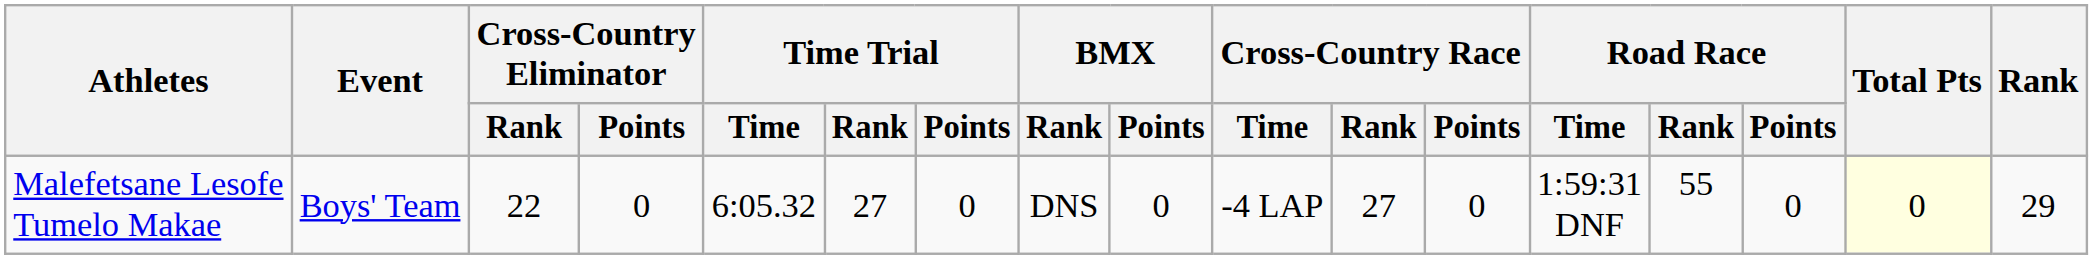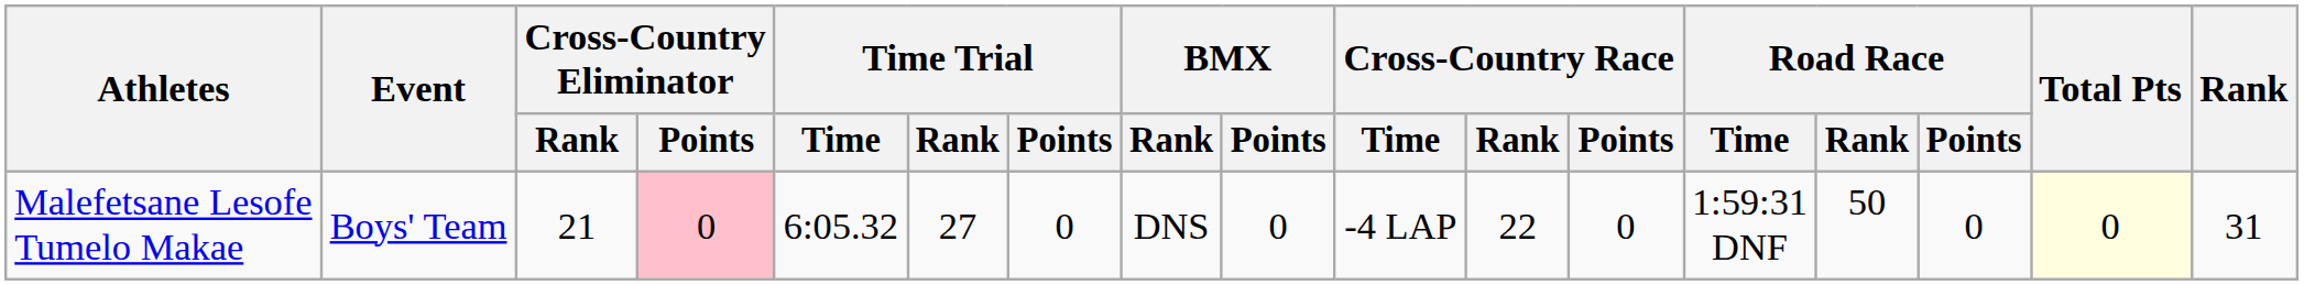 <table class="wikitable" style="font-size:90%;">
 <tr>
 <th rowspan=2>Athletes</th>
 <th rowspan=2>Event</th>
 <th colspan=2>Cross-Country<br>Eliminator</th>
 <th colspan=3>Time Trial</th>
 <th colspan=2>BMX</th>
 <th colspan=3>Cross-Country Race</th>
 <th colspan=3>Road Race</th>
 <th rowspan=2>Total Pts</th>
 <th rowspan=2>Rank</th>
 </tr>
 <tr style="font-size:95%">
 <th>Rank</th>
 <th>Points</th>
 <th>Time</th>
 <th>Rank</th>
 <th>Points</th>
 <th>Rank</th>
 <th>Points</th>
 <th>Time</th>
 <th>Rank</th>
 <th>Points</th>
 <th>Time</th>
 <th>Rank</th>
 <th>Points</th>
 </tr>
 <tr align=center>
 <td align=left><a href='#'>Malefetsane Lesofe</a><br><a href='#'>Tumelo Makae</a></td>
 <td align=left><a href='#'>Boys' Team</a></td>
-<td>22</td>
-<td>0</td>
+<td>21</td>
+<td style="background: pink;">0</td>
 <td>6:05.32</td>
 <td>27</td>
 <td>0</td>
 <td>DNS</td>
 <td>0</td>
 <td>-4 LAP</td>
-<td>27</td>
+<td>22</td>
 <td>0</td>
 <td>1:59:31<br>DNF</td>
-<td valign=top>55</td>
+<td valign=top>50</td>
 <td>0</td>
 <td style="background: lightyellow;">0</td>
-<td>29</td>
+<td>31</td>
 </tr>
 </table>
